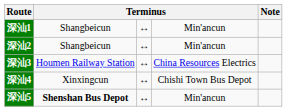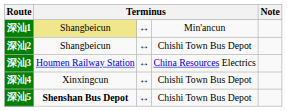 <table class="wikitable" style="text-align: center;">
 <tr>
 <th>Route</th>
 <th colspan="3">Terminus</th>
 <th>Note</th>
 </tr>
 <tr>
 <td style="background:green;color:white"><strong>深汕1</strong></td>
-<td>Shangbeicun</td>
+<td style="background: khaki;">Shangbeicun</td>
 <td>↔</td>
 <td>Min'ancun</td>
 <td></td>
 </tr>
 <tr>
 <td style="background:green;color:white"><strong>深汕2</strong></td>
 <td>Shangbeicun</td>
 <td>↔</td>
-<td>Min'ancun</td>
+<td>Chishi Town Bus Depot</td>
 <td></td>
 </tr>
 <tr>
 <td style="background:green;color:white"><strong>深汕3</strong></td>
 <td><a href='#'>Houmen Railway Station</a></td>
 <td>↔</td>
 <td><a href='#'>China Resources</a> Electrics</td>
 <td></td>
 </tr>
 <tr>
 <td style="background:green;color:white"><strong>深汕4</strong></td>
 <td>Xinxingcun</td>
 <td>↔</td>
 <td>Chishi Town Bus Depot</td>
 <td></td>
 </tr>
 <tr>
 <td style="background:green;color:white"><strong>深汕5</strong></td>
 <td><strong>Shenshan Bus Depot</strong></td>
 <td>↔</td>
-<td>Min'ancun</td>
+<td>Chishi Town Bus Depot</td>
 <td></td>
 </tr>
 </table>
